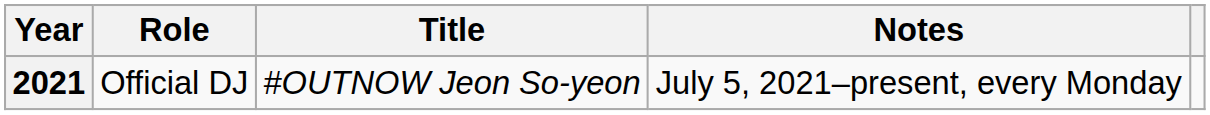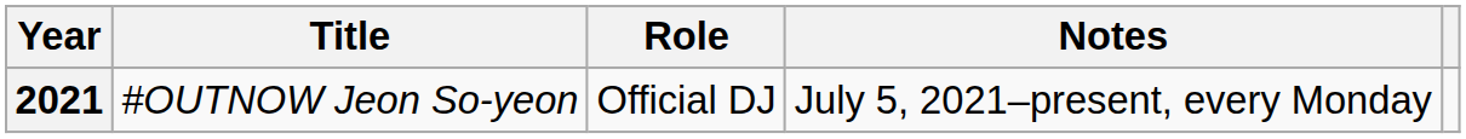 <table class="wikitable plainrowheaders sortable">
 <tr>
 <th scope="col">Year</th>
+<th scope="col">Title</th>
 <th scope="col">Role</th>
-<th scope="col">Title</th>
 <th scope="col">Notes</th>
 <th scope="col" class="unsortable"></th>
 </tr>
 <tr>
 <th scope="row">2021</th>
+<td><em>#OUTNOW Jeon So-yeon</em></td>
 <td>Official DJ</td>
-<td><em>#OUTNOW Jeon So-yeon</em></td>
 <td>July 5, 2021–present, every Monday</td>
 <td style="text-align:center"></td>
 </tr>
 </table>
